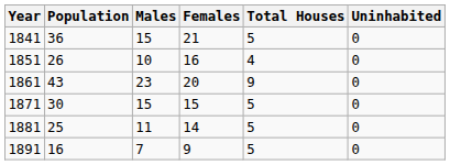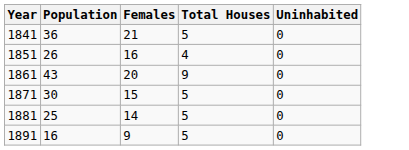 <table class="wikitable">
 <tr>
 <th>Year</th>
 <th>Population</th>
-<th>Males</th>
 <th>Females</th>
 <th>Total Houses</th>
 <th>Uninhabited</th>
 </tr>
 <tr>
 <td>1841</td>
 <td>36</td>
-<td>15</td>
 <td>21</td>
 <td>5</td>
 <td>0</td>
 </tr>
 <tr>
 <td>1851</td>
 <td>26</td>
-<td>10</td>
 <td>16</td>
 <td>4</td>
 <td>0</td>
 </tr>
 <tr>
 <td>1861</td>
 <td>43</td>
-<td>23</td>
 <td>20</td>
 <td>9</td>
 <td>0</td>
 </tr>
 <tr>
 <td>1871</td>
 <td>30</td>
 <td>15</td>
-<td>15</td>
 <td>5</td>
 <td>0</td>
 </tr>
 <tr>
 <td>1881</td>
 <td>25</td>
-<td>11</td>
 <td>14</td>
 <td>5</td>
 <td>0</td>
 </tr>
 <tr>
 <td>1891</td>
 <td>16</td>
-<td>7</td>
 <td>9</td>
 <td>5</td>
 <td>0</td>
 </tr>
 </table>
